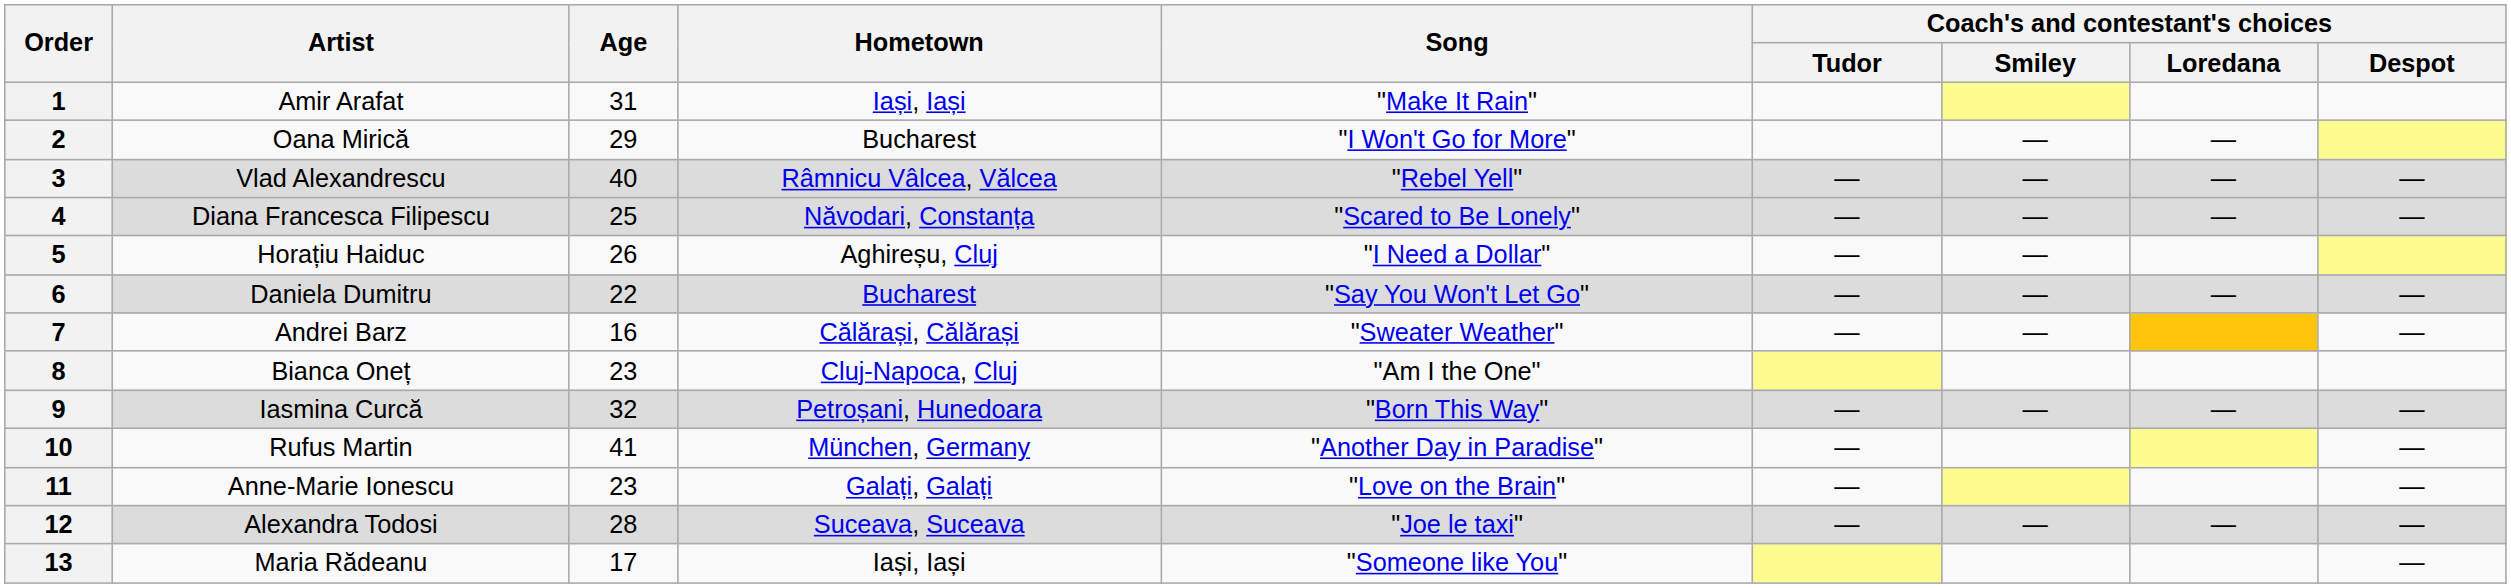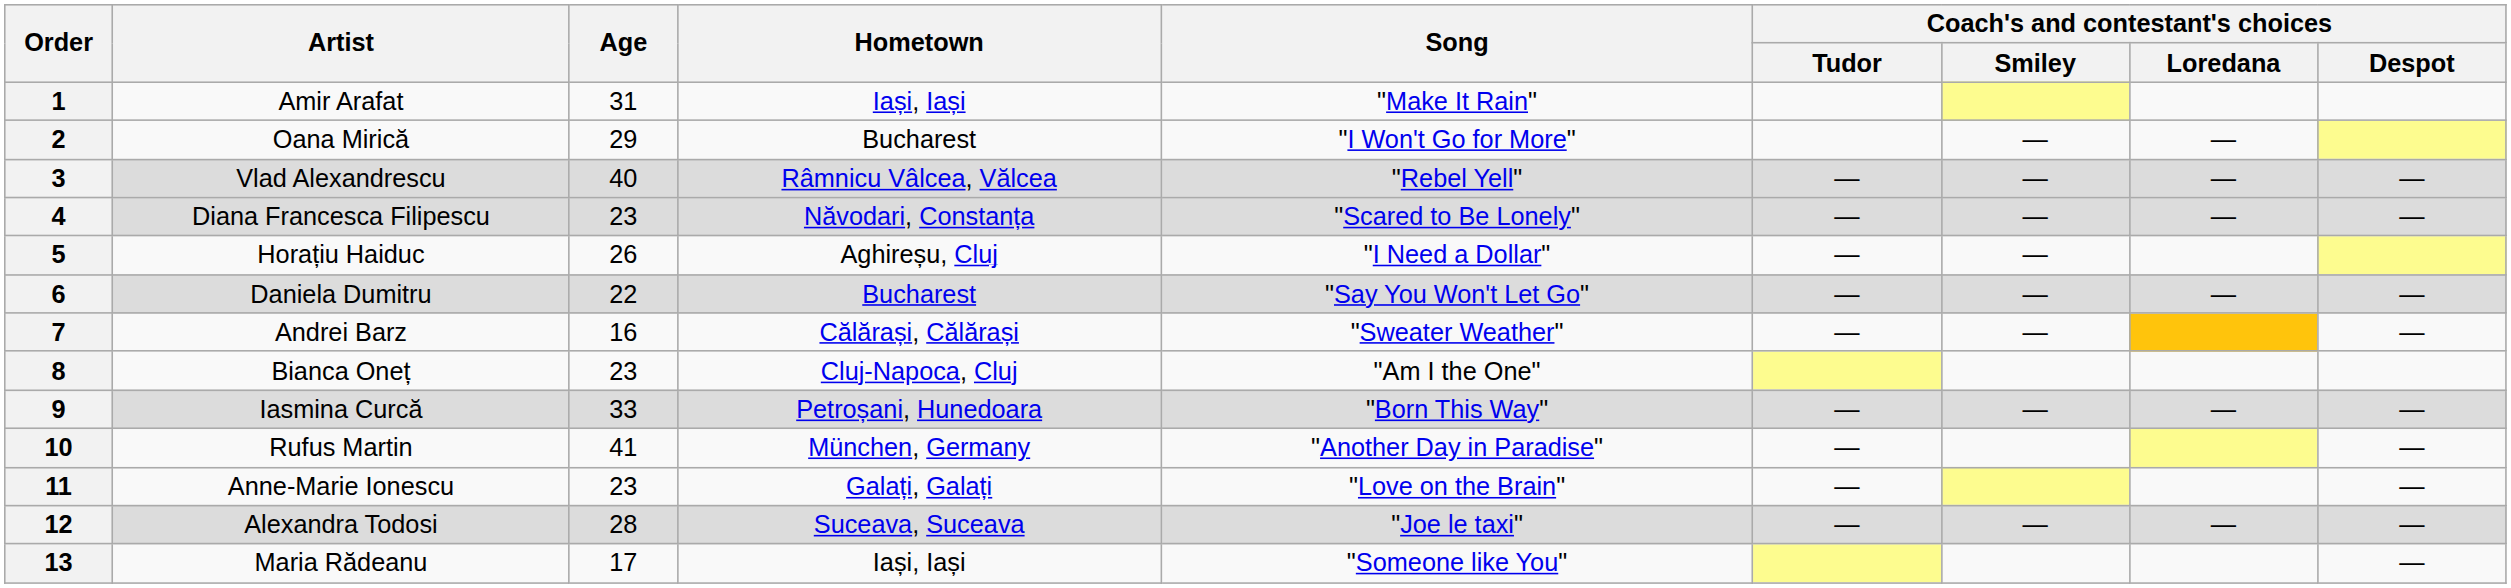 <table class="wikitable" style="text-align:center; line-height:17px; width:100%;">
 <tr>
 <th scope="col" rowspan="2" style="width:04%;">Order</th>
 <th scope="col" rowspan="2" style="width:17%;">Artist</th>
 <th scope="col" rowspan="2" style="width:04%;">Age</th>
 <th scope="col" rowspan="2" style="width:18%;">Hometown</th>
 <th scope="col" rowspan="2" style="width:22%;">Song</th>
 <th scope="col" colspan="4" style="width:24%;">Coach's and contestant's choices</th>
 </tr>
 <tr>
 <th style="width:07%;">Tudor</th>
 <th style="width:07%;">Smiley</th>
 <th style="width:07%;">Loredana</th>
 <th style="width:07%;">Despot</th>
 </tr>
 <tr>
 <th>1</th>
 <td>Amir Arafat</td>
 <td>31</td>
 <td><a href='#'>Iași</a>, <a href='#'>Iași</a></td>
 <td>"<a href='#'>Make It Rain</a>"</td>
 <td></td>
 <td bgcolor="#fdfc8f"></td>
 <td></td>
 <td></td>
 </tr>
 <tr>
 <th>2</th>
 <td>Oana Mirică</td>
 <td>29</td>
 <td>Bucharest</td>
 <td>"<a href='#'>I Won't Go for More</a>"</td>
 <td></td>
 <td>—</td>
 <td>—</td>
 <td bgcolor="#fdfc8f"></td>
 </tr>
 <tr bgcolor="#dcdcdc">
 <th>3</th>
 <td>Vlad Alexandrescu</td>
 <td>40</td>
 <td><a href='#'>Râmnicu Vâlcea</a>, <a href='#'>Vălcea</a></td>
 <td>"<a href='#'>Rebel Yell</a>"</td>
 <td>—</td>
 <td>—</td>
 <td>—</td>
 <td>—</td>
 </tr>
 <tr bgcolor="#dcdcdc">
 <th>4</th>
 <td>Diana Francesca Filipescu</td>
-<td>25</td>
+<td>23</td>
 <td><a href='#'>Năvodari</a>, <a href='#'>Constanța</a></td>
 <td>"<a href='#'>Scared to Be Lonely</a>"</td>
 <td>—</td>
 <td>—</td>
 <td>—</td>
 <td>—</td>
 </tr>
 <tr>
 <th>5</th>
 <td>Horațiu Haiduc</td>
 <td>26</td>
 <td>Aghireșu, <a href='#'>Cluj</a></td>
 <td>"<a href='#'>I Need a Dollar</a>"</td>
 <td>—</td>
 <td>—</td>
 <td></td>
 <td bgcolor="#fdfc8f"></td>
 </tr>
 <tr bgcolor="#dcdcdc">
 <th>6</th>
 <td>Daniela Dumitru</td>
 <td>22</td>
 <td><a href='#'>Bucharest</a></td>
 <td>"<a href='#'>Say You Won't Let Go</a>"</td>
 <td>—</td>
 <td>—</td>
 <td>—</td>
 <td>—</td>
 </tr>
 <tr>
 <th>7</th>
 <td>Andrei Barz</td>
 <td>16</td>
 <td><a href='#'>Călărași</a>, <a href='#'>Călărași</a></td>
 <td>"<a href='#'>Sweater Weather</a>"</td>
 <td>—</td>
 <td>—</td>
 <td bgcolor="#ffc40c"></td>
 <td>—</td>
 </tr>
 <tr>
 <th>8</th>
 <td>Bianca Oneț</td>
 <td>23</td>
 <td><a href='#'>Cluj-Napoca</a>, <a href='#'>Cluj</a></td>
 <td>"Am I the One"</td>
 <td bgcolor="#fdfc8f"></td>
 <td></td>
 <td></td>
 <td></td>
 </tr>
 <tr bgcolor="#dcdcdc">
 <th>9</th>
 <td>Iasmina Curcă</td>
-<td>32</td>
+<td>33</td>
 <td><a href='#'>Petroșani</a>, <a href='#'>Hunedoara</a></td>
 <td>"<a href='#'>Born This Way</a>"</td>
 <td>—</td>
 <td>—</td>
 <td>—</td>
 <td>—</td>
 </tr>
 <tr>
 <th>10</th>
 <td>Rufus Martin</td>
 <td>41</td>
 <td><a href='#'>München</a>, <a href='#'>Germany</a></td>
 <td>"<a href='#'>Another Day in Paradise</a>"</td>
 <td>—</td>
 <td></td>
 <td bgcolor="#fdfc8f"></td>
 <td>—</td>
 </tr>
 <tr>
 <th>11</th>
 <td>Anne-Marie Ionescu</td>
 <td>23</td>
 <td><a href='#'>Galați</a>, <a href='#'>Galați</a></td>
 <td>"<a href='#'>Love on the Brain</a>"</td>
 <td>—</td>
 <td bgcolor="#fdfc8f"></td>
 <td></td>
 <td>—</td>
 </tr>
 <tr bgcolor="#dcdcdc">
 <th>12</th>
 <td>Alexandra Todosi</td>
 <td>28</td>
 <td><a href='#'>Suceava</a>, <a href='#'>Suceava</a></td>
 <td>"<a href='#'>Joe le taxi</a>"</td>
 <td>—</td>
 <td>—</td>
 <td>—</td>
 <td>—</td>
 </tr>
 <tr>
 <th>13</th>
 <td>Maria Rădeanu</td>
 <td>17</td>
 <td>Iași, Iași</td>
 <td>"<a href='#'>Someone like You</a>"</td>
 <td bgcolor="#fdfc8f"></td>
 <td></td>
 <td></td>
 <td>—</td>
 </tr>
 </table>
